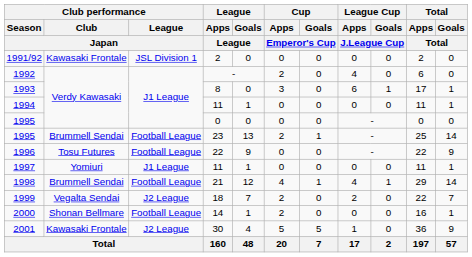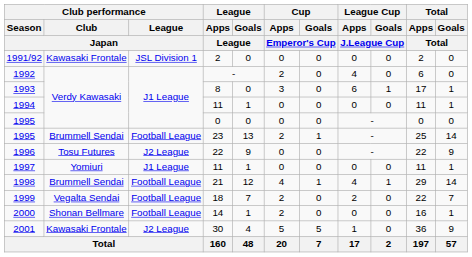 <table class="wikitable" style="text-align:center;">
 <tr>
 <th colspan=3>Club performance</th>
 <th colspan=2>League</th>
 <th colspan=2>Cup</th>
 <th colspan=2>League Cup</th>
 <th colspan=2>Total</th>
 </tr>
 <tr>
 <th>Season</th>
 <th>Club</th>
 <th>League</th>
 <th>Apps</th>
 <th>Goals</th>
 <th>Apps</th>
 <th>Goals</th>
 <th>Apps</th>
 <th>Goals</th>
 <th>Apps</th>
 <th>Goals</th>
 </tr>
 <tr>
 <th colspan=3>Japan</th>
 <th colspan=2>League</th>
 <th colspan=2><a href='#'>Emperor's Cup</a></th>
 <th colspan=2><a href='#'>J.League Cup</a></th>
 <th colspan=2>Total</th>
 </tr>
 <tr>
 <td><a href='#'>1991/92</a></td>
 <td><a href='#'>Kawasaki Frontale</a></td>
 <td><a href='#'>JSL Division 1</a></td>
 <td>2</td>
 <td>0</td>
 <td>0</td>
 <td>0</td>
 <td>0</td>
 <td>0</td>
 <td>2</td>
 <td>0</td>
 </tr>
 <tr>
 <td><a href='#'>1992</a></td>
 <td rowspan="4"><a href='#'>Verdy Kawasaki</a></td>
 <td rowspan="4"><a href='#'>J1 League</a></td>
 <td colspan="2">-</td>
 <td>2</td>
 <td>0</td>
 <td>4</td>
 <td>0</td>
 <td>6</td>
 <td>0</td>
 </tr>
 <tr>
 <td><a href='#'>1993</a></td>
 <td>8</td>
 <td>0</td>
 <td>3</td>
 <td>0</td>
 <td>6</td>
 <td>1</td>
 <td>17</td>
 <td>1</td>
 </tr>
 <tr>
 <td><a href='#'>1994</a></td>
 <td>11</td>
 <td>1</td>
 <td>0</td>
 <td>0</td>
 <td>0</td>
 <td>0</td>
 <td>11</td>
 <td>1</td>
 </tr>
 <tr>
 <td><a href='#'>1995</a></td>
 <td>0</td>
 <td>0</td>
 <td>0</td>
 <td>0</td>
 <td colspan="2">-</td>
 <td>0</td>
 <td>0</td>
 </tr>
 <tr>
 <td><a href='#'>1995</a></td>
 <td><a href='#'>Brummell Sendai</a></td>
 <td><a href='#'>Football League</a></td>
 <td>23</td>
 <td>13</td>
 <td>2</td>
 <td>1</td>
 <td colspan="2">-</td>
 <td>25</td>
 <td>14</td>
 </tr>
 <tr>
 <td><a href='#'>1996</a></td>
 <td><a href='#'>Tosu Futures</a></td>
-<td><a href='#'>Football League</a></td>
+<td><a href='#'>J2 League</a></td>
 <td>22</td>
 <td>9</td>
 <td>0</td>
 <td>0</td>
 <td colspan="2">-</td>
 <td>22</td>
 <td>9</td>
 </tr>
 <tr>
 <td><a href='#'>1997</a></td>
 <td><a href='#'>Yomiuri</a></td>
 <td><a href='#'>J1 League</a></td>
 <td>11</td>
 <td>1</td>
 <td>0</td>
 <td>0</td>
 <td>0</td>
 <td>0</td>
 <td>11</td>
 <td>1</td>
 </tr>
 <tr>
 <td><a href='#'>1998</a></td>
 <td><a href='#'>Brummell Sendai</a></td>
 <td><a href='#'>Football League</a></td>
 <td>21</td>
 <td>12</td>
 <td>4</td>
 <td>1</td>
 <td>4</td>
 <td>1</td>
 <td>29</td>
 <td>14</td>
 </tr>
 <tr>
 <td><a href='#'>1999</a></td>
 <td><a href='#'>Vegalta Sendai</a></td>
-<td><a href='#'>J2 League</a></td>
+<td><a href='#'>Football League</a></td>
 <td>18</td>
 <td>7</td>
 <td>2</td>
 <td>0</td>
 <td>2</td>
 <td>0</td>
 <td>22</td>
 <td>7</td>
 </tr>
 <tr>
 <td><a href='#'>2000</a></td>
 <td><a href='#'>Shonan Bellmare</a></td>
 <td><a href='#'>Football League</a></td>
 <td>14</td>
 <td>1</td>
 <td>2</td>
 <td>0</td>
 <td>0</td>
 <td>0</td>
 <td>16</td>
 <td>1</td>
 </tr>
 <tr>
 <td><a href='#'>2001</a></td>
 <td><a href='#'>Kawasaki Frontale</a></td>
 <td><a href='#'>J2 League</a></td>
 <td>30</td>
 <td>4</td>
 <td>5</td>
 <td>5</td>
 <td>1</td>
 <td>0</td>
 <td>36</td>
 <td>9</td>
 </tr>
 <tr>
 <th colspan=3>Total</th>
 <th>160</th>
 <th>48</th>
 <th>20</th>
 <th>7</th>
 <th>17</th>
 <th>2</th>
 <th>197</th>
 <th>57</th>
 </tr>
 </table>
